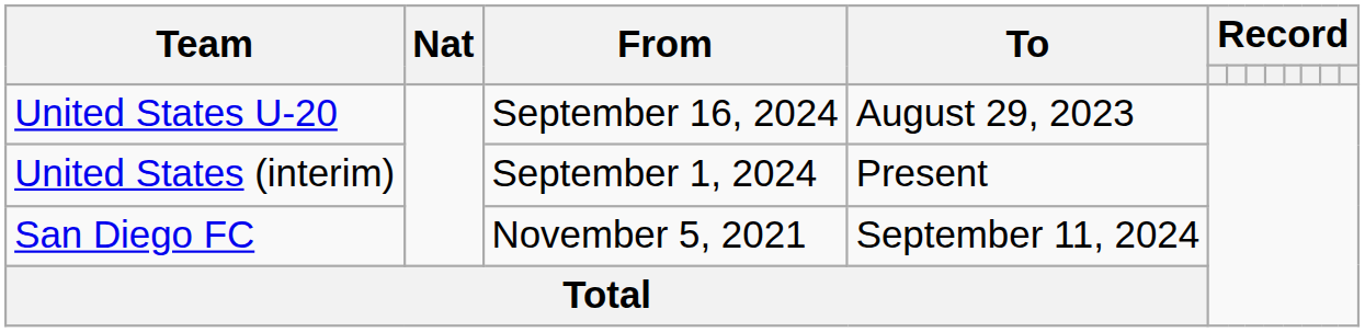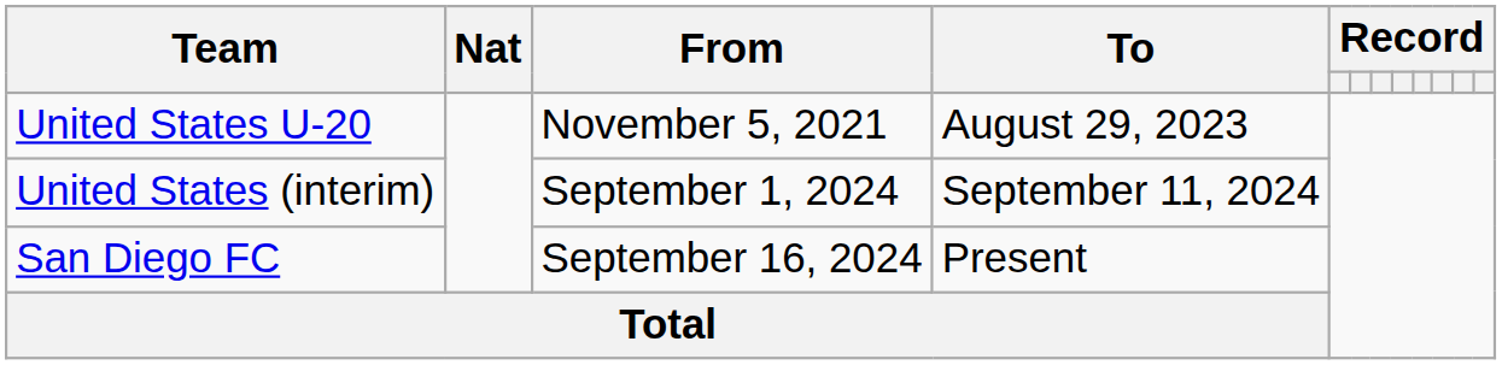 <table class="wikitable" style="text-align: center">
 <tr>
 <th rowspan="2">Team</th>
 <th rowspan="2">Nat</th>
 <th rowspan="2">From</th>
 <th rowspan="2">To</th>
 <th colspan="8">Record</th>
 </tr>
 <tr>
 <th></th>
 <th></th>
 <th></th>
 <th></th>
 <th></th>
 <th></th>
 <th></th>
 <th></th>
 </tr>
 <tr>
 <td align=left><a href='#'>United States U-20</a></td>
 <td rowspan="3"></td>
-<td align=left>September 16, 2024</td>
+<td align=left>November 5, 2021</td>
 <td align=left>August 29, 2023<br></td>
 </tr>
 <tr>
 <td align=left><a href='#'>United States</a> (interim)</td>
 <td align=left>September 1, 2024</td>
-<td align=left>Present<br></td>
+<td align=left>September 11, 2024<br></td>
 </tr>
 <tr>
 <td align=left><a href='#'>San Diego FC</a></td>
-<td align=left>November 5, 2021</td>
-<td align=left>September 11, 2024<br></td>
+<td align=left>September 16, 2024</td>
+<td align=left>Present<br></td>
 </tr>
 <tr>
 <th colspan="4">Total<br></th>
 </tr>
 </table>
